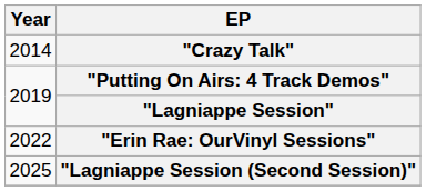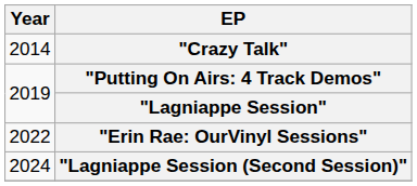 <table class="wikitable plainrowheaders" style="text-align:center;">
 <tr>
 <th scope="col">Year</th>
 <th scope="col">EP</th>
 </tr>
 <tr>
 <td rowspan="1">2014</td>
 <th scope="row">"Crazy Talk"</th>
 </tr>
 <tr>
 <td rowspan="2">2019</td>
 <th scope="row">"Putting On Airs: 4 Track Demos"</th>
 </tr>
 <tr>
 <th scope="row">"Lagniappe Session"</th>
 </tr>
 <tr>
 <td rowspan="1">2022</td>
 <th scope="row">"Erin Rae: OurVinyl Sessions"</th>
 </tr>
 <tr>
-<td rowspan="1">2025</td>
+<td rowspan="1">2024</td>
 <th scope="row">"Lagniappe Session (Second Session)"</th>
 </tr>
 <tr>
 </tr>
 </table>
